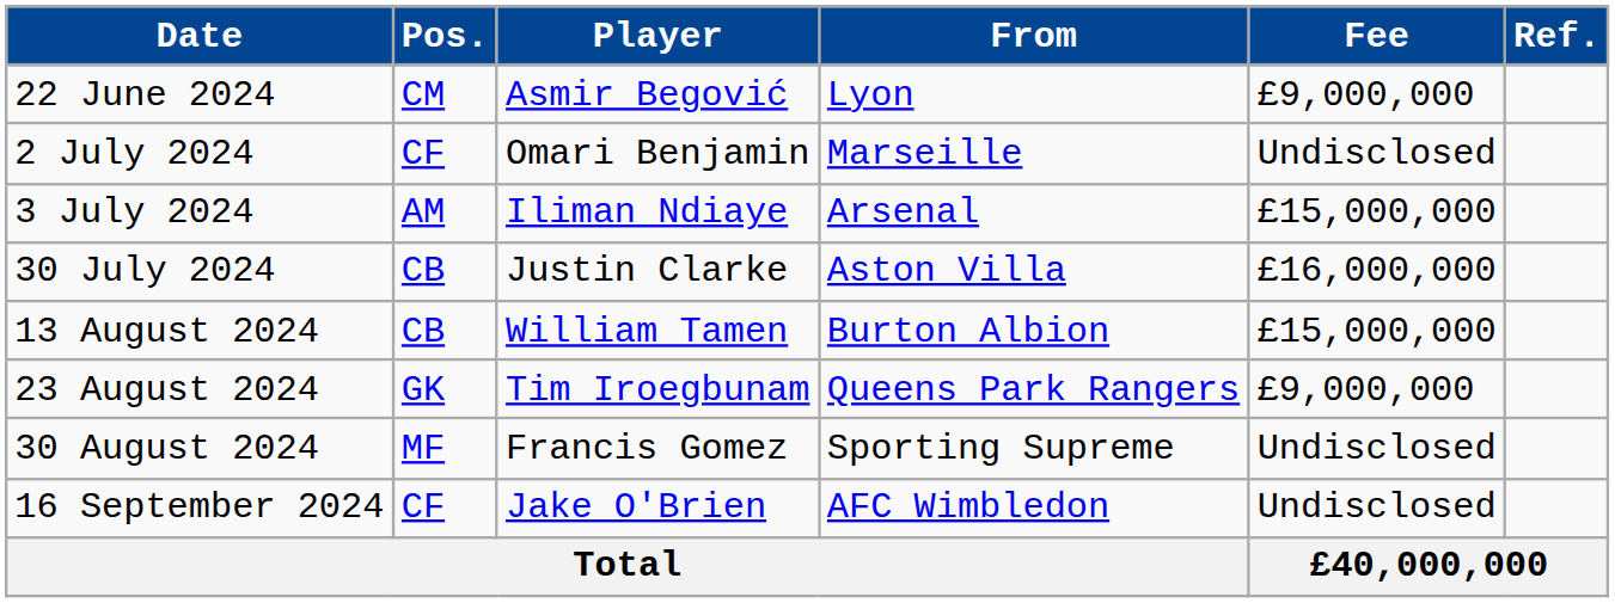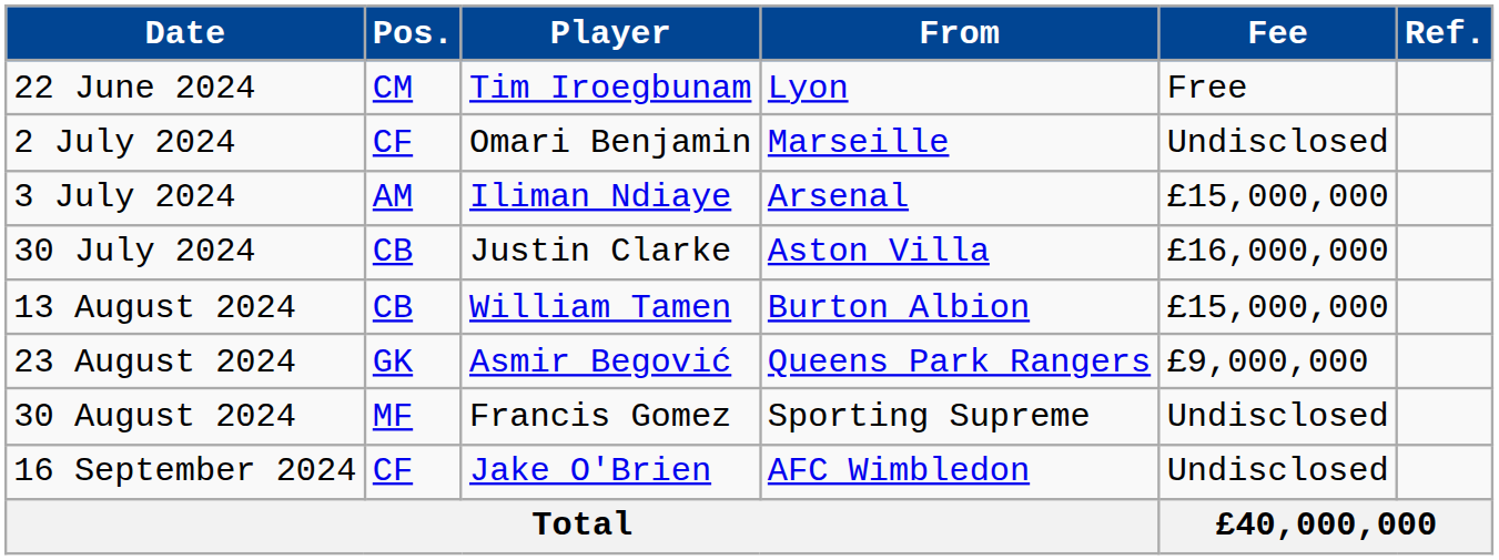 <table class="wikitable plainrowheaders sortable">
 <tr>
 <th style="background:#014593; color:white;">Date</th>
 <th style="background:#014593; color:white;">Pos.</th>
 <th style="background:#014593; color:white;">Player</th>
 <th style="background:#014593; color:white;">From</th>
 <th style="background:#014593; color:white;">Fee</th>
 <th style="background:#014593; color:white;">Ref.</th>
 </tr>
 <tr>
 <td>22 June 2024</td>
 <td><a href='#'>CM</a></td>
-<td> <a href='#'>Asmir Begović</a></td>
+<td> <a href='#'>Tim Iroegbunam</a></td>
 <td> <a href='#'>Lyon</a></td>
-<td>£9,000,000</td>
+<td>Free</td>
 <td></td>
 </tr>
 <tr>
 <td>2 July 2024</td>
 <td><a href='#'>CF</a></td>
 <td> Omari Benjamin</td>
 <td> <a href='#'>Marseille</a></td>
 <td>Undisclosed</td>
 <td></td>
 </tr>
 <tr>
 <td>3 July 2024</td>
 <td><a href='#'>AM</a></td>
 <td> <a href='#'>Iliman Ndiaye</a></td>
 <td> <a href='#'>Arsenal</a></td>
 <td>£15,000,000</td>
 <td></td>
 </tr>
 <tr>
 <td>30 July 2024</td>
 <td><a href='#'>CB</a></td>
 <td> Justin Clarke</td>
 <td> <a href='#'>Aston Villa</a></td>
 <td>£16,000,000</td>
 <td></td>
 </tr>
 <tr>
 <td>13 August 2024</td>
 <td><a href='#'>CB</a></td>
 <td> <a href='#'>William Tamen</a></td>
 <td> <a href='#'>Burton Albion</a></td>
 <td>£15,000,000</td>
 <td></td>
 </tr>
 <tr>
 <td>23 August 2024</td>
 <td><a href='#'>GK</a></td>
-<td> <a href='#'>Tim Iroegbunam</a></td>
+<td> <a href='#'>Asmir Begović</a></td>
 <td> <a href='#'>Queens Park Rangers</a></td>
 <td>£9,000,000</td>
 <td></td>
 </tr>
 <tr>
 <td>30 August 2024</td>
 <td><a href='#'>MF</a></td>
 <td> Francis Gomez</td>
 <td> Sporting Supreme</td>
 <td>Undisclosed</td>
 <td></td>
 </tr>
 <tr>
 <td>16 September 2024</td>
 <td><a href='#'>CF</a></td>
 <td> <a href='#'>Jake O'Brien</a></td>
 <td> <a href='#'>AFC Wimbledon</a></td>
 <td>Undisclosed</td>
 <td></td>
 </tr>
 <tr>
 <th colspan="4">Total</th>
 <th colspan="3">£40,000,000</th>
 </tr>
 </table>
